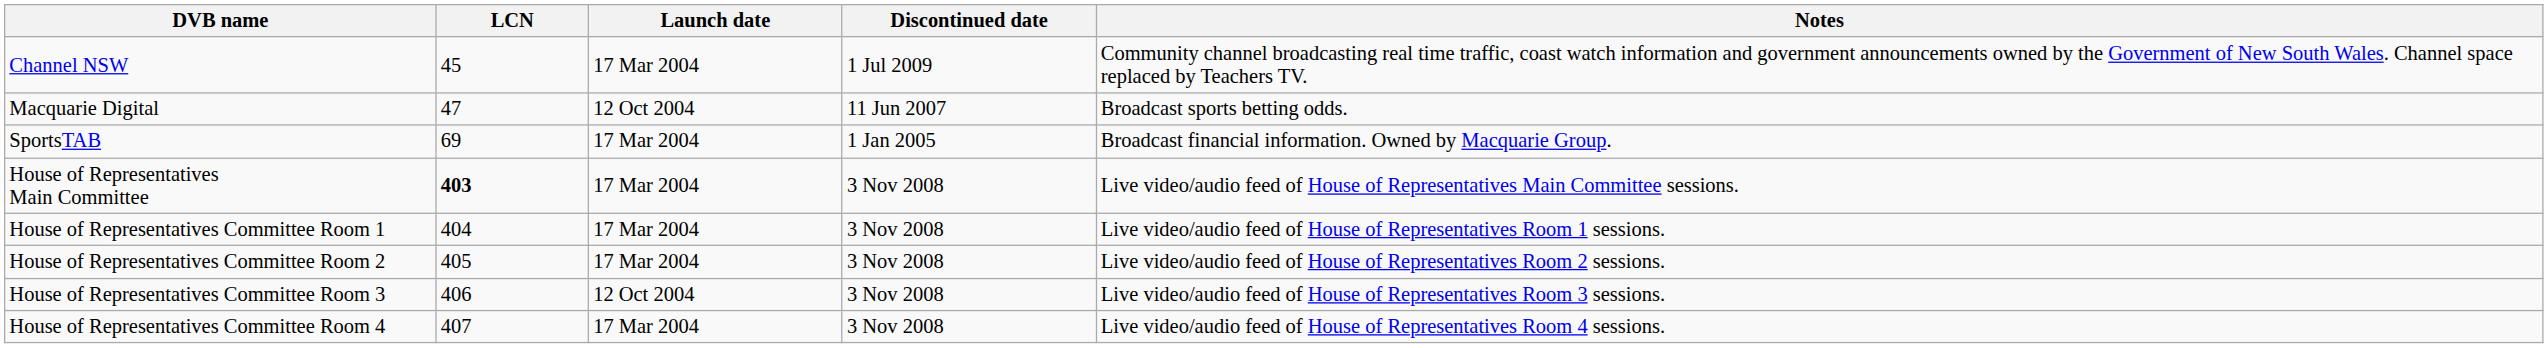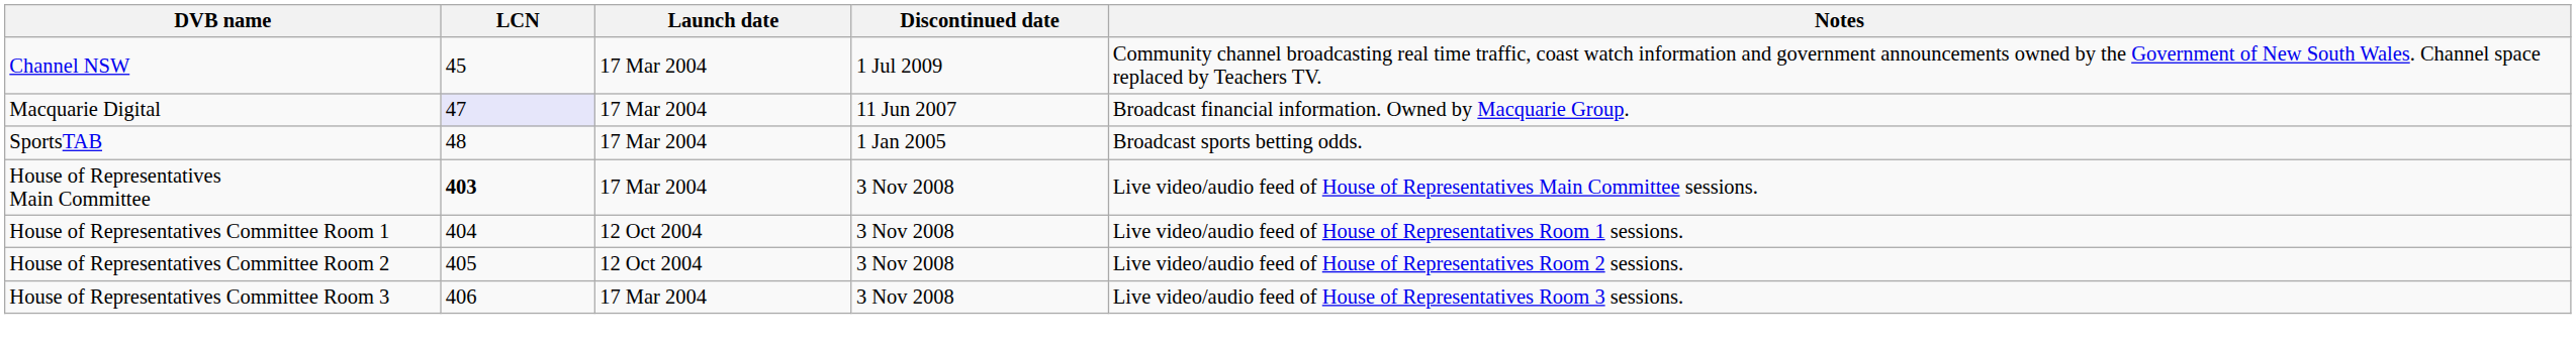 <table class="wikitable" width="100%">
 <tr>
 <th width="17%">DVB name</th>
 <th width="6%">LCN</th>
 <th width="10%">Launch date</th>
 <th width="10%">Discontinued date</th>
 <th width="57%">Notes</th>
 </tr>
 <tr>
 <td><a href='#'>Channel NSW</a></td>
 <td>45</td>
 <td>17 Mar 2004</td>
 <td>1 Jul 2009</td>
 <td>Community channel broadcasting real time traffic, coast watch information and government announcements owned by the <a href='#'>Government of New South Wales</a>. Channel space replaced by Teachers TV.</td>
 </tr>
 <tr>
 <td>Macquarie Digital</td>
-<td>47</td>
-<td>12 Oct 2004</td>
+<td style="background: lavender;">47</td>
+<td>17 Mar 2004</td>
 <td>11 Jun 2007</td>
-<td>Broadcast sports betting odds.</td>
+<td>Broadcast financial information. Owned by <a href='#'>Macquarie Group</a>.</td>
 </tr>
 <tr>
 <td>Sports<a href='#'>TAB</a></td>
-<td>69</td>
+<td>48</td>
 <td>17 Mar 2004</td>
 <td>1 Jan 2005</td>
-<td>Broadcast financial information. Owned by <a href='#'>Macquarie Group</a>.</td>
+<td>Broadcast sports betting odds.</td>
 </tr>
 <tr>
 <td>House of Representatives<br>Main Committee</td>
 <td><strong>403</strong></td>
 <td>17 Mar 2004</td>
 <td>3 Nov 2008</td>
 <td>Live video/audio feed of <a href='#'>House of Representatives Main Committee</a> sessions.</td>
 </tr>
 <tr>
 <td>House of Representatives Committee Room 1</td>
 <td>404</td>
-<td>17 Mar 2004</td>
+<td>12 Oct 2004</td>
 <td>3 Nov 2008</td>
 <td>Live video/audio feed of <a href='#'>House of Representatives Room 1</a> sessions.</td>
 </tr>
 <tr>
 <td>House of Representatives Committee Room 2</td>
 <td>405</td>
-<td>17 Mar 2004</td>
+<td>12 Oct 2004</td>
 <td>3 Nov 2008</td>
 <td>Live video/audio feed of <a href='#'>House of Representatives Room 2</a> sessions.</td>
 </tr>
 <tr>
 <td>House of Representatives Committee Room 3</td>
 <td>406</td>
-<td>12 Oct 2004</td>
+<td>17 Mar 2004</td>
 <td>3 Nov 2008</td>
 <td>Live video/audio feed of <a href='#'>House of Representatives Room 3</a> sessions.</td>
 </tr>
-<tr>
-<td>House of Representatives Committee Room 4</td>
-<td>407</td>
-<td>17 Mar 2004</td>
-<td>3 Nov 2008</td>
-<td>Live video/audio feed of <a href='#'>House of Representatives Room 4</a> sessions.</td>
-</tr>
 </table>
